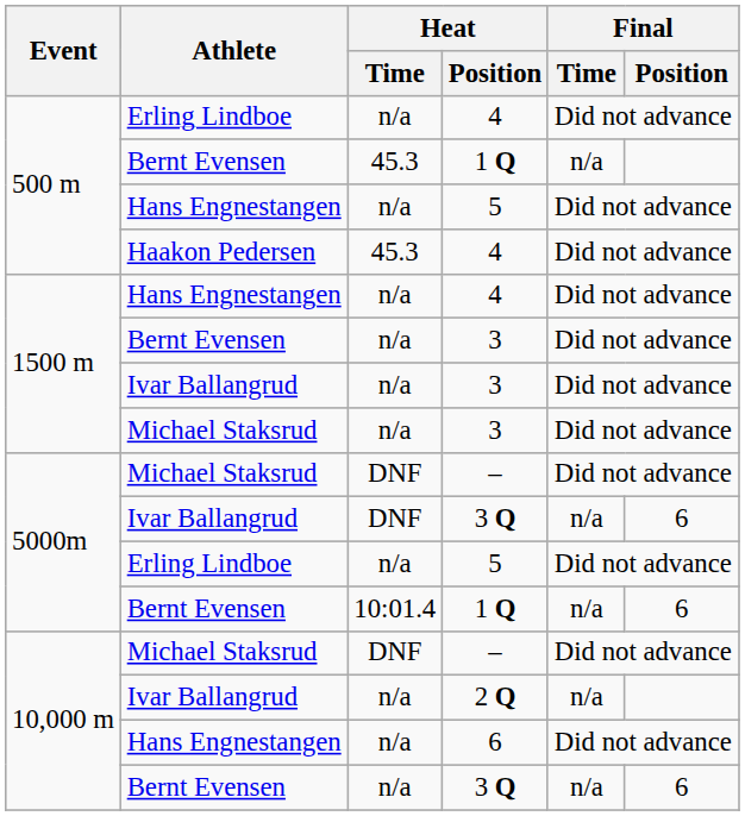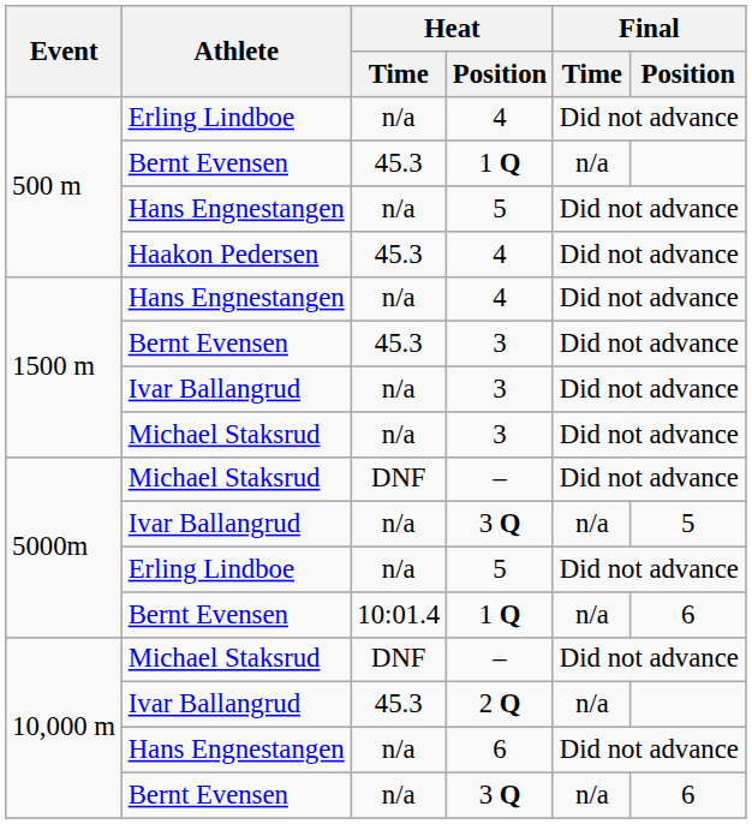 <table class="wikitable" border="1" style="font-size:90%">
 <tr>
 <th rowspan=2>Event</th>
 <th rowspan=2>Athlete</th>
 <th colspan=2>Heat</th>
 <th colspan=2>Final</th>
 </tr>
 <tr>
 <th>Time</th>
 <th>Position</th>
 <th>Time</th>
 <th>Position</th>
 </tr>
 <tr>
 <td rowspan=4>500 m</td>
 <td><a href='#'>Erling Lindboe</a></td>
 <td align=center>n/a</td>
 <td align=center>4</td>
 <td colspan=2 align=center>Did not advance</td>
 </tr>
 <tr>
 <td><a href='#'>Bernt Evensen</a></td>
 <td align=center>45.3</td>
 <td align=center>1 <strong>Q</strong></td>
 <td align=center>n/a</td>
 <td align=center></td>
 </tr>
 <tr>
 <td><a href='#'>Hans Engnestangen</a></td>
 <td align=center>n/a</td>
 <td align=center>5</td>
 <td colspan=2 align=center>Did not advance</td>
 </tr>
 <tr>
 <td><a href='#'>Haakon Pedersen</a></td>
 <td align=center>45.3</td>
 <td align=center>4</td>
 <td colspan=2 align=center>Did not advance</td>
 </tr>
 <tr>
 <td rowspan=4>1500 m</td>
 <td><a href='#'>Hans Engnestangen</a></td>
 <td align=center>n/a</td>
 <td align=center>4</td>
 <td colspan=2 align=center>Did not advance</td>
 </tr>
 <tr>
 <td><a href='#'>Bernt Evensen</a></td>
-<td align=center>n/a</td>
+<td align=center>45.3</td>
 <td align=center>3</td>
 <td colspan=2 align=center>Did not advance</td>
 </tr>
 <tr>
 <td><a href='#'>Ivar Ballangrud</a></td>
 <td align=center>n/a</td>
 <td align=center>3</td>
 <td colspan=2 align=center>Did not advance</td>
 </tr>
 <tr>
 <td><a href='#'>Michael Staksrud</a></td>
 <td align=center>n/a</td>
 <td align=center>3</td>
 <td colspan=2 align=center>Did not advance</td>
 </tr>
 <tr>
 <td rowspan=4>5000m</td>
 <td><a href='#'>Michael Staksrud</a></td>
 <td align=center>DNF</td>
 <td align=center>–</td>
 <td colspan=2 align=center>Did not advance</td>
 </tr>
 <tr>
 <td><a href='#'>Ivar Ballangrud</a></td>
-<td align=center>DNF</td>
+<td align=center>n/a</td>
 <td align=center>3 <strong>Q</strong></td>
 <td align=center>n/a</td>
-<td align=center>6</td>
+<td align=center>5</td>
 </tr>
 <tr>
 <td><a href='#'>Erling Lindboe</a></td>
 <td align=center>n/a</td>
 <td align=center>5</td>
 <td colspan=2 align=center>Did not advance</td>
 </tr>
 <tr>
 <td><a href='#'>Bernt Evensen</a></td>
 <td align=center>10:01.4</td>
 <td align=center>1 <strong>Q</strong></td>
 <td align=center>n/a</td>
 <td align=center>6</td>
 </tr>
 <tr>
 <td rowspan=4>10,000 m</td>
 <td><a href='#'>Michael Staksrud</a></td>
 <td align=center>DNF</td>
 <td align=center>–</td>
 <td colspan=2 align=center>Did not advance</td>
 </tr>
 <tr>
 <td><a href='#'>Ivar Ballangrud</a></td>
-<td align=center>n/a</td>
+<td align=center>45.3</td>
 <td align=center>2 <strong>Q</strong></td>
 <td align=center>n/a</td>
 <td align=center></td>
 </tr>
 <tr>
 <td><a href='#'>Hans Engnestangen</a></td>
 <td align=center>n/a</td>
 <td align=center>6</td>
 <td colspan=2 align=center>Did not advance</td>
 </tr>
 <tr>
 <td><a href='#'>Bernt Evensen</a></td>
 <td align=center>n/a</td>
 <td align=center>3 <strong>Q</strong></td>
 <td align=center>n/a</td>
 <td align=center>6</td>
 </tr>
 </table>
